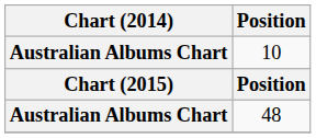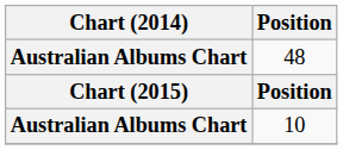 <table class="wikitable sortable plainrowheaders" style="text-align:center">
 <tr>
 <th scope="col">Chart (2014)</th>
 <th scope="col">Position</th>
 </tr>
 <tr>
 <th scope="row">Australian Albums Chart</th>
-<td>10</td>
+<td>48</td>
 </tr>
 <tr>
 <th scope="col">Chart (2015)</th>
 <th scope="col">Position</th>
 </tr>
 <tr>
 <th scope="row">Australian Albums Chart</th>
-<td>48</td>
+<td>10</td>
 </tr>
 <tr>
 </tr>
 </table>
